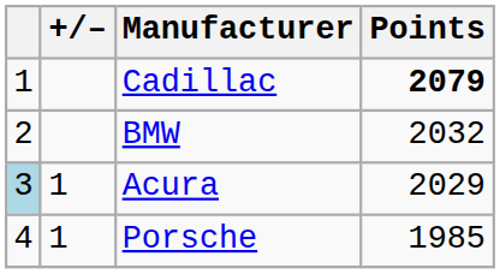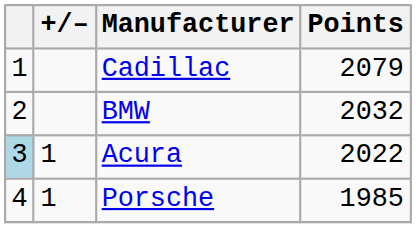 <table class="wikitable" style="font-size: 95%;">
 <tr>
 <th scope="col"></th>
 <th scope="col">+/–</th>
 <th scope="col">Manufacturer</th>
 <th scope="col">Points</th>
 </tr>
 <tr>
 <td align=center>1</td>
 <td align="left"></td>
 <td> <a href='#'>Cadillac</a></td>
-<td align=right><strong>2079</strong></td>
+<td align=right>2079</td>
 </tr>
 <tr>
 <td align=center>2</td>
 <td align="left"></td>
 <td> <a href='#'>BMW</a></td>
 <td align=right>2032</td>
 </tr>
 <tr>
 <td align=center style="background: lightblue;">3</td>
 <td align="left"> 1</td>
 <td> <a href='#'>Acura</a></td>
-<td align=right>2029</td>
+<td align=right>2022</td>
 </tr>
 <tr>
 <td align=center>4</td>
 <td align="left"> 1</td>
 <td> <a href='#'>Porsche</a></td>
 <td align=right>1985</td>
 </tr>
 <tr>
 </tr>
 </table>
